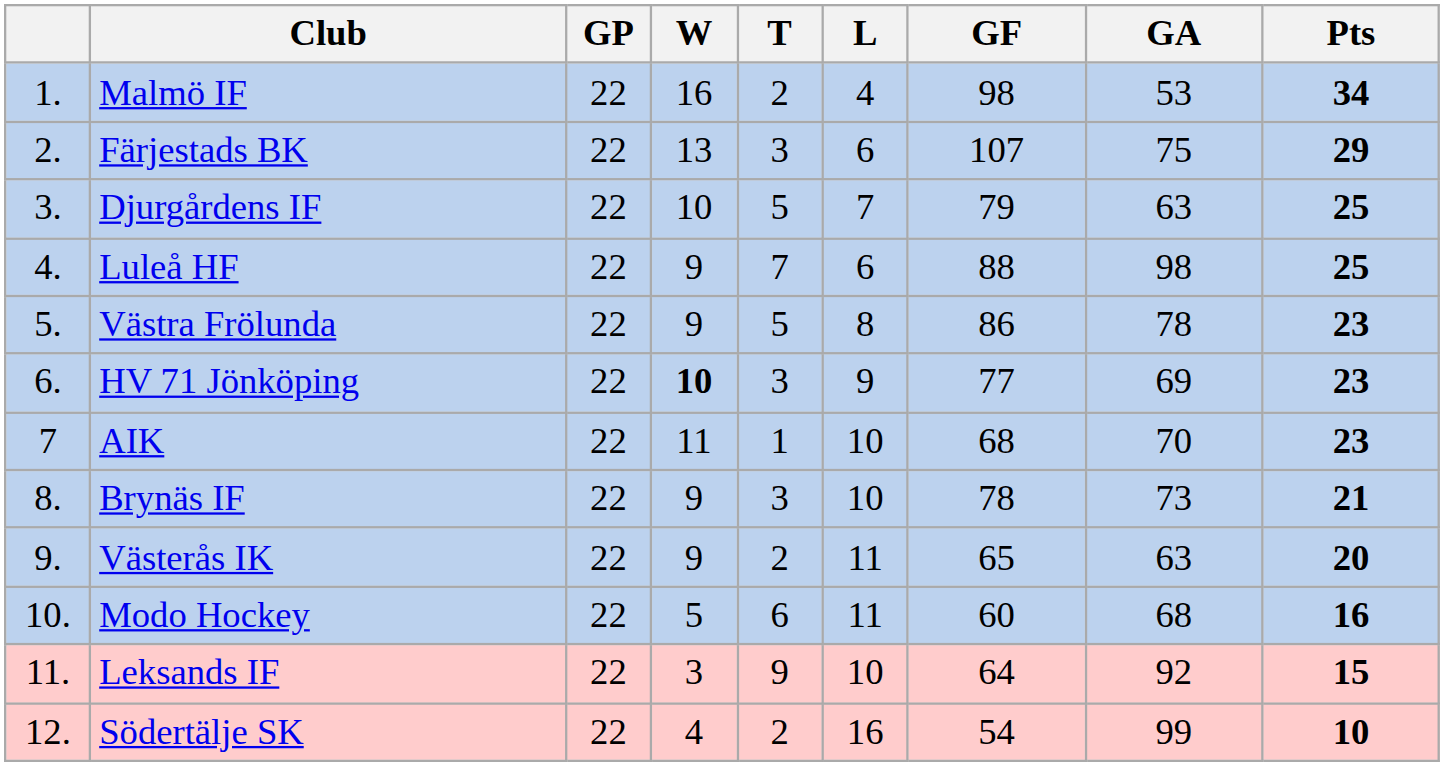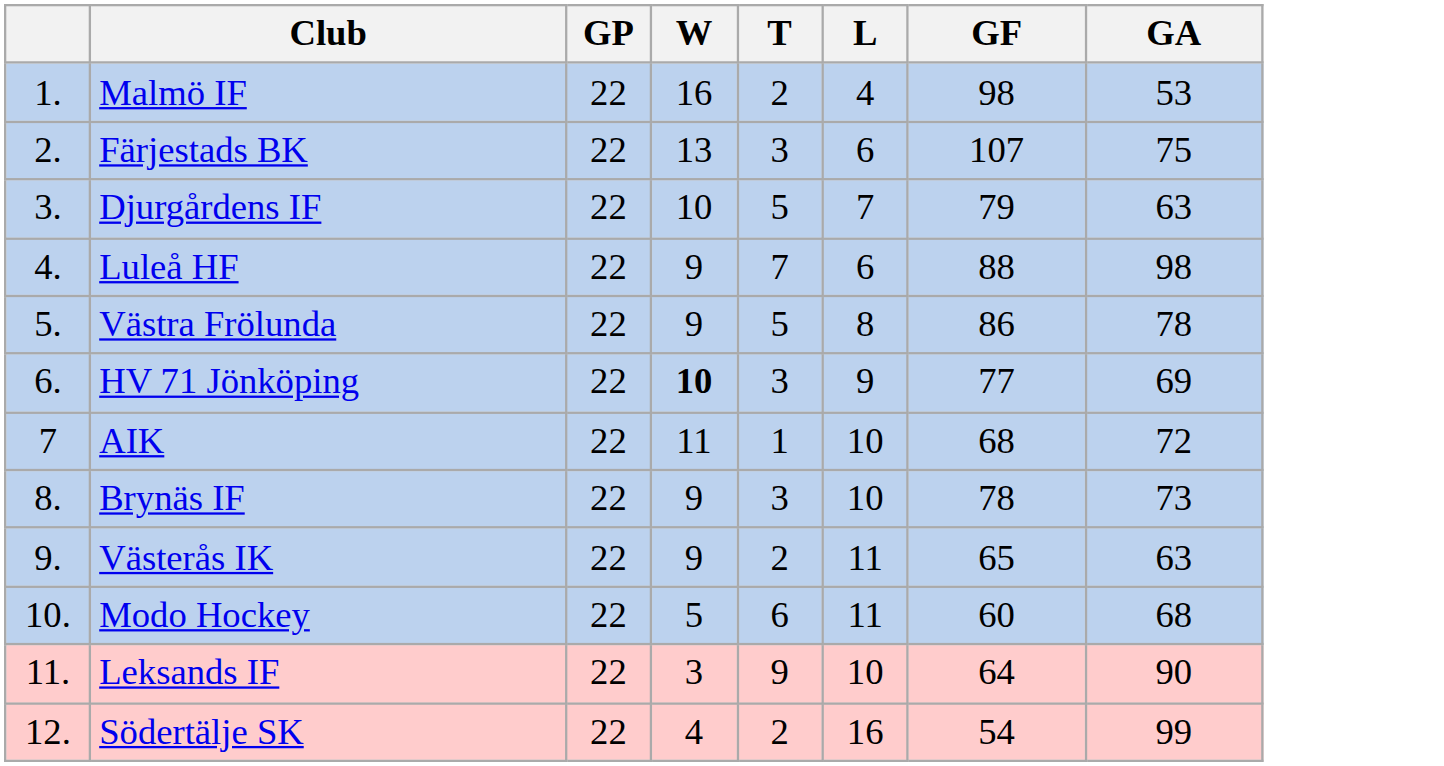 <table class="wikitable">
 <tr>
 <th width="30"></th>
 <th width="200">Club</th>
 <th width="30">GP</th>
 <th width="30">W</th>
 <th width="30">T</th>
 <th width="30">L</th>
 <th width="70">GF</th>
 <th width="70">GA</th>
-<th width="70">Pts</th>
 </tr>
 <tr bgcolor="#BCD2EE" align="center">
 <td>1.</td>
 <td align="left"><a href='#'>Malmö IF</a></td>
 <td>22</td>
 <td>16</td>
 <td>2</td>
 <td>4</td>
 <td>98</td>
 <td>53</td>
-<td><strong>34</strong></td>
 </tr>
 <tr bgcolor="#BCD2EE" align="center">
 <td>2.</td>
 <td align="left"><a href='#'>Färjestads BK</a></td>
 <td>22</td>
 <td>13</td>
 <td>3</td>
 <td>6</td>
 <td>107</td>
 <td>75</td>
-<td><strong>29</strong></td>
 </tr>
 <tr bgcolor="#BCD2EE" align="center">
 <td>3.</td>
 <td align="left"><a href='#'>Djurgårdens IF</a></td>
 <td>22</td>
 <td>10</td>
 <td>5</td>
 <td>7</td>
 <td>79</td>
 <td>63</td>
-<td><strong>25</strong></td>
 </tr>
 <tr bgcolor="#BCD2EE" align="center">
 <td>4.</td>
 <td align="left"><a href='#'>Luleå HF</a></td>
 <td>22</td>
 <td>9</td>
 <td>7</td>
 <td>6</td>
 <td>88</td>
 <td>98</td>
-<td><strong>25</strong></td>
 </tr>
 <tr bgcolor="#BCD2EE" align="center">
 <td>5.</td>
 <td align="left"><a href='#'>Västra Frölunda</a></td>
 <td>22</td>
 <td>9</td>
 <td>5</td>
 <td>8</td>
 <td>86</td>
 <td>78</td>
-<td><strong>23</strong></td>
 </tr>
 <tr bgcolor="#BCD2EE" align="center">
 <td>6.</td>
 <td align="left"><a href='#'>HV 71 Jönköping</a></td>
 <td>22</td>
 <td><strong>10</strong></td>
 <td>3</td>
 <td>9</td>
 <td>77</td>
 <td>69</td>
-<td><strong>23</strong></td>
 </tr>
 <tr bgcolor="#BCD2EE" align="center">
 <td>7</td>
 <td align="left"><a href='#'>AIK</a></td>
 <td>22</td>
 <td>11</td>
 <td>1</td>
 <td>10</td>
 <td>68</td>
-<td>70</td>
-<td><strong>23</strong></td>
+<td>72</td>
 </tr>
 <tr bgcolor="#BCD2EE" align="center">
 <td>8.</td>
 <td align="left"><a href='#'>Brynäs IF</a></td>
 <td>22</td>
 <td>9</td>
 <td>3</td>
 <td>10</td>
 <td>78</td>
 <td>73</td>
-<td><strong>21</strong></td>
 </tr>
 <tr bgcolor="#BCD2EE" align="center">
 <td>9.</td>
 <td align="left"><a href='#'>Västerås IK</a></td>
 <td>22</td>
 <td>9</td>
 <td>2</td>
 <td>11</td>
 <td>65</td>
 <td>63</td>
-<td><strong>20</strong></td>
 </tr>
 <tr bgcolor="#BCD2EE" align="center">
 <td>10.</td>
 <td align="left"><a href='#'>Modo Hockey</a></td>
 <td>22</td>
 <td>5</td>
 <td>6</td>
 <td>11</td>
 <td>60</td>
 <td>68</td>
-<td><strong>16</strong></td>
 </tr>
 <tr bgcolor="#ffcccc" align="center">
 <td>11.</td>
 <td align="left"><a href='#'>Leksands IF</a></td>
 <td>22</td>
 <td>3</td>
 <td>9</td>
 <td>10</td>
 <td>64</td>
-<td>92</td>
-<td><strong>15</strong></td>
+<td>90</td>
 </tr>
 <tr bgcolor="#ffcccc" align="center">
 <td>12.</td>
 <td align="left"><a href='#'>Södertälje SK</a></td>
 <td>22</td>
 <td>4</td>
 <td>2</td>
 <td>16</td>
 <td>54</td>
 <td>99</td>
-<td><strong>10</strong></td>
 </tr>
 </table>
